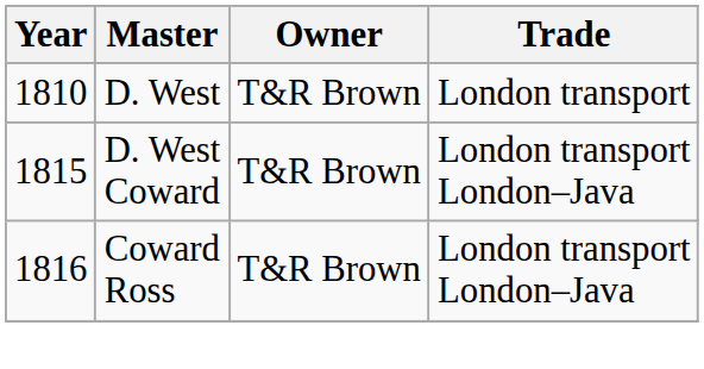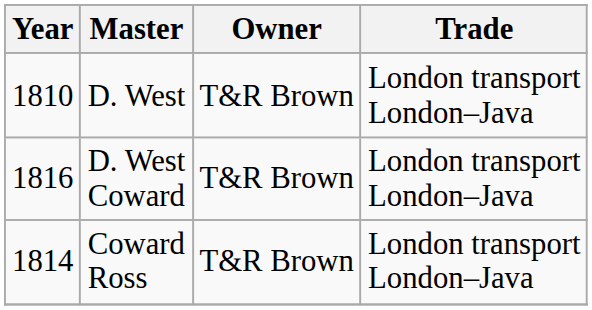 <table class="sortable wikitable">
 <tr>
 <th>Year</th>
 <th>Master</th>
 <th>Owner</th>
 <th>Trade</th>
 </tr>
 <tr>
 <td>1810</td>
 <td>D. West</td>
 <td>T&R Brown</td>
-<td>London transport</td>
+<td>London transport<br>London–Java</td>
 </tr>
 <tr>
-<td>1815</td>
+<td>1816</td>
 <td>D. West<br>Coward</td>
 <td>T&R Brown</td>
 <td>London transport<br>London–Java</td>
 </tr>
 <tr>
-<td>1816</td>
+<td>1814</td>
 <td>Coward<br>Ross</td>
 <td>T&R Brown</td>
 <td>London transport<br>London–Java</td>
 </tr>
 <tr>
 </tr>
 </table>
